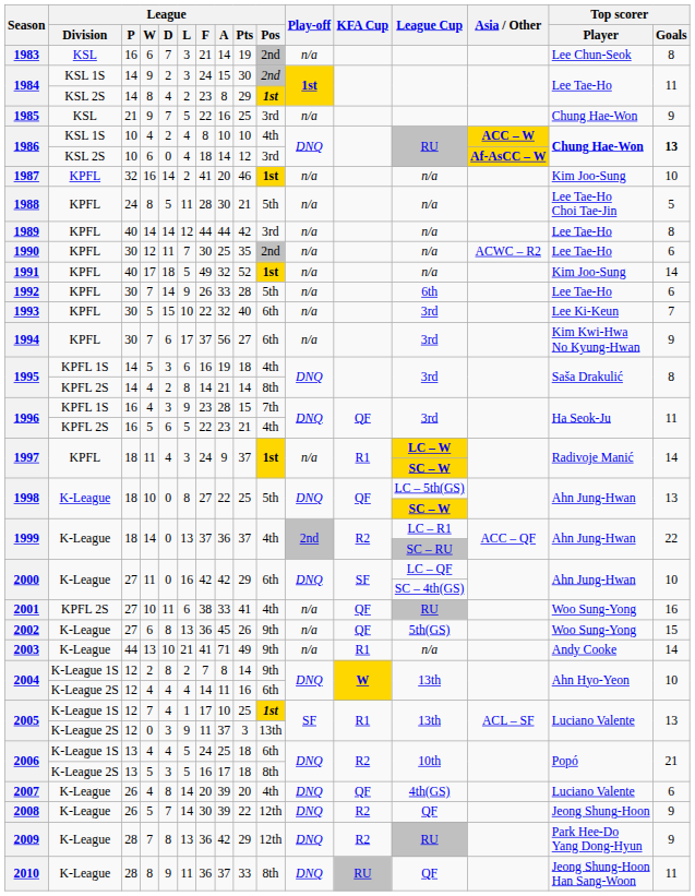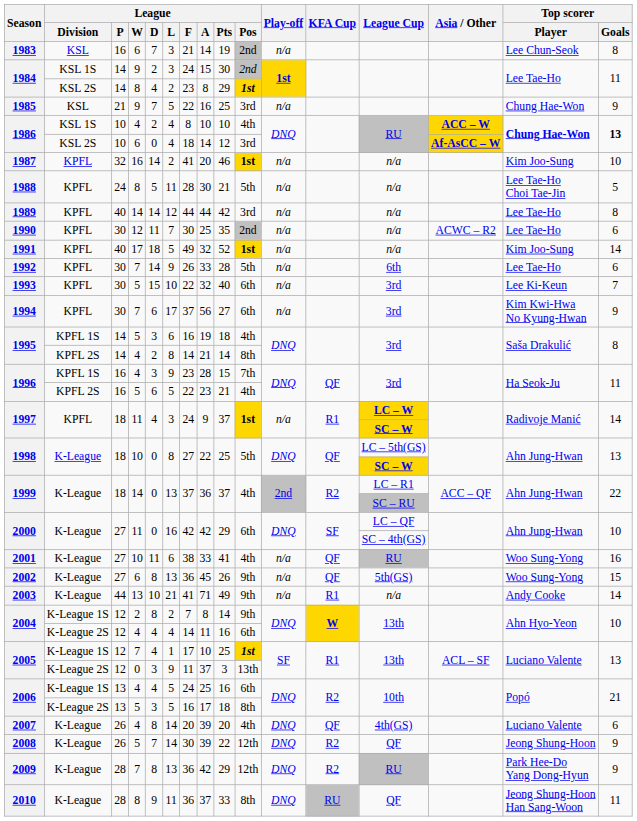 <table class="wikitable" style="text-align:center;">
 <tr>
 <th rowspan=2>Season</th>
 <th colspan=9>League</th>
 <th rowspan=2><a href='#'>Play-off</a></th>
 <th rowspan=2><a href='#'>KFA Cup</a></th>
 <th rowspan=2><a href='#'>League Cup</a></th>
 <th rowspan=2><a href='#'>Asia</a> / Other</th>
 <th colspan=2>Top scorer</th>
 </tr>
 <tr>
 <th>Division</th>
 <th>P</th>
 <th>W</th>
 <th>D</th>
 <th>L</th>
 <th>F</th>
 <th>A</th>
 <th>Pts</th>
 <th>Pos</th>
 <th>Player</th>
 <th>Goals</th>
 </tr>
 <tr>
 <th><a href='#'>1983</a></th>
 <td><a href='#'>KSL</a></td>
 <td>16</td>
 <td>6</td>
 <td>7</td>
 <td>3</td>
 <td>21</td>
 <td>14</td>
 <td>19</td>
 <td bgcolor="silver">2nd</td>
 <td><em>n/a</em></td>
 <td></td>
 <td></td>
 <td></td>
 <td align=left><a href='#'>Lee Chun-Seok</a></td>
 <td>8</td>
 </tr>
 <tr>
 <th rowspan=2><a href='#'>1984</a></th>
 <td>KSL 1S</td>
 <td>14</td>
 <td>9</td>
 <td>2</td>
 <td>3</td>
 <td>24</td>
 <td>15</td>
 <td>30</td>
 <td bgcolor="silver"><em>2nd</em></td>
 <td rowspan=2 bgcolor="gold"><strong><a href='#'>1st</a></strong></td>
 <td rowspan=2></td>
 <td rowspan=2></td>
 <td rowspan=2></td>
 <td rowspan=2 align=left><a href='#'>Lee Tae-Ho</a></td>
 <td rowspan=2>11</td>
 </tr>
 <tr>
 <td>KSL 2S</td>
 <td>14</td>
 <td>8</td>
 <td>4</td>
 <td>2</td>
 <td>23</td>
 <td>8</td>
 <td>29</td>
 <td bgcolor="gold"><strong><em>1st</em></strong></td>
 </tr>
 <tr>
 <th><a href='#'>1985</a></th>
 <td>KSL</td>
 <td>21</td>
 <td>9</td>
 <td>7</td>
 <td>5</td>
 <td>22</td>
 <td>16</td>
 <td>25</td>
 <td>3rd</td>
 <td><em>n/a</em></td>
 <td></td>
 <td></td>
 <td></td>
 <td align=left><a href='#'>Chung Hae-Won</a></td>
 <td>9</td>
 </tr>
 <tr>
 <th rowspan=2><a href='#'>1986</a></th>
 <td>KSL 1S</td>
 <td>10</td>
 <td>4</td>
 <td>2</td>
 <td>4</td>
 <td>8</td>
 <td>10</td>
 <td>10</td>
 <td>4th</td>
 <td rowspan=2><em><a href='#'>DNQ</a></em></td>
 <td rowspan=2></td>
 <td rowspan=2 bgcolor="silver"><a href='#'>RU</a></td>
 <td bgcolor="gold"><strong><a href='#'>ACC – W</a></strong></td>
 <td rowspan=2 align=left><strong><a href='#'>Chung Hae-Won</a></strong></td>
 <td rowspan=2><strong>13</strong></td>
 </tr>
 <tr>
 <td>KSL 2S</td>
 <td>10</td>
 <td>6</td>
 <td>0</td>
 <td>4</td>
 <td>18</td>
 <td>14</td>
 <td>12</td>
 <td>3rd</td>
 <td bgcolor="gold"><strong><a href='#'>Af-AsCC – W</a></strong></td>
 </tr>
 <tr>
 <th><a href='#'>1987</a></th>
 <td><a href='#'>KPFL</a></td>
 <td>32</td>
 <td>16</td>
 <td>14</td>
 <td>2</td>
 <td>41</td>
 <td>20</td>
 <td>46</td>
 <td bgcolor="gold"><strong>1st</strong></td>
 <td><em>n/a</em></td>
 <td></td>
 <td><em>n/a</em></td>
 <td></td>
 <td align=left><a href='#'>Kim Joo-Sung</a></td>
 <td>10</td>
 </tr>
 <tr>
 <th><a href='#'>1988</a></th>
 <td>KPFL</td>
 <td>24</td>
 <td>8</td>
 <td>5</td>
 <td>11</td>
 <td>28</td>
 <td>30</td>
 <td>21</td>
 <td>5th</td>
 <td><em>n/a</em></td>
 <td></td>
 <td><em>n/a</em></td>
 <td></td>
 <td align=left><a href='#'>Lee Tae-Ho</a><br><a href='#'>Choi Tae-Jin</a></td>
 <td>5</td>
 </tr>
 <tr>
 <th><a href='#'>1989</a></th>
 <td>KPFL</td>
 <td>40</td>
 <td>14</td>
 <td>14</td>
 <td>12</td>
 <td>44</td>
 <td>44</td>
 <td>42</td>
 <td>3rd</td>
 <td><em>n/a</em></td>
 <td></td>
 <td><em>n/a</em></td>
 <td></td>
 <td align=left><a href='#'>Lee Tae-Ho</a></td>
 <td>8</td>
 </tr>
 <tr>
 <th><a href='#'>1990</a></th>
 <td>KPFL</td>
 <td>30</td>
 <td>12</td>
 <td>11</td>
 <td>7</td>
 <td>30</td>
 <td>25</td>
 <td>35</td>
 <td bgcolor="silver">2nd</td>
 <td><em>n/a</em></td>
 <td></td>
 <td><em>n/a</em></td>
 <td><a href='#'>ACWC – R2</a></td>
 <td align=left><a href='#'>Lee Tae-Ho</a></td>
 <td>6</td>
 </tr>
 <tr>
 <th><a href='#'>1991</a></th>
 <td>KPFL</td>
 <td>40</td>
 <td>17</td>
 <td>18</td>
 <td>5</td>
 <td>49</td>
 <td>32</td>
 <td>52</td>
 <td bgcolor="gold"><strong>1st</strong></td>
 <td><em>n/a</em></td>
 <td></td>
 <td><em>n/a</em></td>
 <td></td>
 <td align=left><a href='#'>Kim Joo-Sung</a></td>
 <td>14</td>
 </tr>
 <tr>
 <th><a href='#'>1992</a></th>
 <td>KPFL</td>
 <td>30</td>
 <td>7</td>
 <td>14</td>
 <td>9</td>
 <td>26</td>
 <td>33</td>
 <td>28</td>
 <td>5th</td>
 <td><em>n/a</em></td>
 <td></td>
 <td><a href='#'>6th</a></td>
 <td></td>
 <td align=left><a href='#'>Lee Tae-Ho</a></td>
 <td>6</td>
 </tr>
 <tr>
 <th><a href='#'>1993</a></th>
 <td>KPFL</td>
 <td>30</td>
 <td>5</td>
 <td>15</td>
 <td>10</td>
 <td>22</td>
 <td>32</td>
 <td>40</td>
 <td>6th</td>
 <td><em>n/a</em></td>
 <td></td>
 <td><a href='#'>3rd</a></td>
 <td></td>
 <td align=left><a href='#'>Lee Ki-Keun</a></td>
 <td>7</td>
 </tr>
 <tr>
 <th><a href='#'>1994</a></th>
 <td>KPFL</td>
 <td>30</td>
 <td>7</td>
 <td>6</td>
 <td>17</td>
 <td>37</td>
 <td>56</td>
 <td>27</td>
 <td>6th</td>
 <td><em>n/a</em></td>
 <td></td>
 <td><a href='#'>3rd</a></td>
 <td></td>
 <td align=left><a href='#'>Kim Kwi-Hwa</a><br><a href='#'>No Kyung-Hwan</a></td>
 <td>9</td>
 </tr>
 <tr>
 <th rowspan=2><a href='#'>1995</a></th>
 <td>KPFL 1S</td>
 <td>14</td>
 <td>5</td>
 <td>3</td>
 <td>6</td>
 <td>16</td>
 <td>19</td>
 <td>18</td>
 <td>4th</td>
 <td rowspan=2><em><a href='#'>DNQ</a></em></td>
 <td rowspan=2></td>
 <td rowspan=2><a href='#'>3rd</a></td>
 <td rowspan=2></td>
 <td rowspan=2 align=left><a href='#'>Saša Drakulić</a></td>
 <td rowspan=2>8</td>
 </tr>
 <tr>
 <td>KPFL 2S</td>
 <td>14</td>
 <td>4</td>
 <td>2</td>
 <td>8</td>
 <td>14</td>
 <td>21</td>
 <td>14</td>
 <td>8th</td>
 </tr>
 <tr>
 <th rowspan=2><a href='#'>1996</a></th>
 <td>KPFL 1S</td>
 <td>16</td>
 <td>4</td>
 <td>3</td>
 <td>9</td>
 <td>23</td>
 <td>28</td>
 <td>15</td>
 <td>7th</td>
 <td rowspan=2><em><a href='#'>DNQ</a></em></td>
 <td rowspan=2><a href='#'>QF</a></td>
 <td rowspan=2><a href='#'>3rd</a></td>
 <td rowspan=2></td>
 <td rowspan=2 align=left><a href='#'>Ha Seok-Ju</a></td>
 <td rowspan=2>11</td>
 </tr>
 <tr>
 <td>KPFL 2S</td>
 <td>16</td>
 <td>5</td>
 <td>6</td>
 <td>5</td>
 <td>22</td>
 <td>23</td>
 <td>21</td>
 <td>4th</td>
 </tr>
 <tr>
 <th rowspan=2><a href='#'>1997</a></th>
 <td rowspan=2>KPFL</td>
 <td rowspan=2>18</td>
 <td rowspan=2>11</td>
 <td rowspan=2>4</td>
 <td rowspan=2>3</td>
 <td rowspan=2>24</td>
 <td rowspan=2>9</td>
 <td rowspan=2>37</td>
 <td rowspan=2 bgcolor="gold"><strong>1st</strong></td>
 <td rowspan=2><em>n/a</em></td>
 <td rowspan=2><a href='#'>R1</a></td>
 <td bgcolor="gold"><strong><a href='#'>LC – W</a></strong></td>
 <td rowspan=2></td>
 <td rowspan=2 align=left><a href='#'>Radivoje Manić</a></td>
 <td rowspan=2>14</td>
 </tr>
 <tr>
 <td bgcolor="gold"><strong><a href='#'>SC – W</a></strong></td>
 </tr>
 <tr>
 <th rowspan=2><a href='#'>1998</a></th>
 <td rowspan=2><a href='#'>K-League</a></td>
 <td rowspan=2>18</td>
 <td rowspan=2>10</td>
 <td rowspan=2>0</td>
 <td rowspan=2>8</td>
 <td rowspan=2>27</td>
 <td rowspan=2>22</td>
 <td rowspan=2>25</td>
 <td rowspan=2>5th</td>
 <td rowspan=2><em><a href='#'>DNQ</a></em></td>
 <td rowspan=2><a href='#'>QF</a></td>
 <td><a href='#'>LC – 5th(GS)</a></td>
 <td rowspan=2></td>
 <td rowspan=2 align=left><a href='#'>Ahn Jung-Hwan</a></td>
 <td rowspan=2>13</td>
 </tr>
 <tr>
 <td bgcolor="gold"><strong><a href='#'>SC – W</a></strong></td>
 </tr>
 <tr>
 <th rowspan=2><a href='#'>1999</a></th>
 <td rowspan=2>K-League</td>
 <td rowspan=2>18</td>
 <td rowspan=2>14</td>
 <td rowspan=2>0</td>
 <td rowspan=2>13</td>
 <td rowspan=2>37</td>
 <td rowspan=2>36</td>
 <td rowspan=2>37</td>
 <td rowspan=2>4th</td>
 <td rowspan=2 bgcolor="silver"><a href='#'>2nd</a></td>
 <td rowspan=2><a href='#'>R2</a></td>
 <td><a href='#'>LC – R1</a></td>
 <td rowspan=2><a href='#'>ACC – QF</a></td>
 <td rowspan=2 align=left><a href='#'>Ahn Jung-Hwan</a></td>
 <td rowspan=2>22</td>
 </tr>
 <tr>
 <td bgcolor="silver"><a href='#'>SC – RU</a></td>
 </tr>
 <tr>
 <th rowspan=2><a href='#'>2000</a></th>
 <td rowspan=2>K-League</td>
 <td rowspan=2>27</td>
 <td rowspan=2>11</td>
 <td rowspan=2>0</td>
 <td rowspan=2>16</td>
 <td rowspan=2>42</td>
 <td rowspan=2>42</td>
 <td rowspan=2>29</td>
 <td rowspan=2>6th</td>
 <td rowspan=2><em><a href='#'>DNQ</a></em></td>
 <td rowspan=2><a href='#'>SF</a></td>
 <td><a href='#'>LC – QF</a></td>
 <td rowspan=2></td>
 <td rowspan=2 align=left><a href='#'>Ahn Jung-Hwan</a></td>
 <td rowspan=2>10</td>
 </tr>
 <tr>
 <td><a href='#'>SC – 4th(GS)</a></td>
 </tr>
 <tr>
 <th><a href='#'>2001</a></th>
-<td>KPFL 2S</td>
+<td>K-League</td>
 <td>27</td>
 <td>10</td>
 <td>11</td>
 <td>6</td>
 <td>38</td>
 <td>33</td>
 <td>41</td>
 <td>4th</td>
 <td><em>n/a</em></td>
 <td><a href='#'>QF</a></td>
 <td bgcolor="silver"><a href='#'>RU</a></td>
 <td></td>
 <td align=left><a href='#'>Woo Sung-Yong</a></td>
 <td>16</td>
 </tr>
 <tr>
 <th><a href='#'>2002</a></th>
 <td>K-League</td>
 <td>27</td>
 <td>6</td>
 <td>8</td>
 <td>13</td>
 <td>36</td>
 <td>45</td>
 <td>26</td>
 <td>9th</td>
 <td><em>n/a</em></td>
 <td><a href='#'>QF</a></td>
 <td><a href='#'>5th(GS)</a></td>
 <td></td>
 <td align=left><a href='#'>Woo Sung-Yong</a></td>
 <td>15</td>
 </tr>
 <tr>
 <th><a href='#'>2003</a></th>
 <td>K-League</td>
 <td>44</td>
 <td>13</td>
 <td>10</td>
 <td>21</td>
 <td>41</td>
 <td>71</td>
 <td>49</td>
 <td>9th</td>
 <td><em>n/a</em></td>
 <td><a href='#'>R1</a></td>
 <td><em>n/a</em></td>
 <td></td>
 <td align=left><a href='#'>Andy Cooke</a></td>
 <td>14</td>
 </tr>
 <tr>
 <th rowspan=2><a href='#'>2004</a></th>
 <td>K-League 1S</td>
 <td>12</td>
 <td>2</td>
 <td>8</td>
 <td>2</td>
 <td>7</td>
 <td>8</td>
 <td>14</td>
 <td>9th</td>
 <td rowspan=2><em><a href='#'>DNQ</a></em></td>
 <td rowspan=2 bgcolor="gold"><strong><a href='#'>W</a></strong></td>
 <td rowspan=2><a href='#'>13th</a></td>
 <td rowspan=2></td>
 <td rowspan=2 align=left><a href='#'>Ahn Hyo-Yeon</a></td>
 <td rowspan=2>10</td>
 </tr>
 <tr>
 <td>K-League 2S</td>
 <td>12</td>
 <td>4</td>
 <td>4</td>
 <td>4</td>
 <td>14</td>
 <td>11</td>
 <td>16</td>
 <td>6th</td>
 </tr>
 <tr>
 <th rowspan=2><a href='#'>2005</a></th>
 <td>K-League 1S</td>
 <td>12</td>
 <td>7</td>
 <td>4</td>
 <td>1</td>
 <td>17</td>
 <td>10</td>
 <td>25</td>
 <td bgcolor="gold"><strong><em>1st</em></strong></td>
 <td rowspan=2><a href='#'>SF</a></td>
 <td rowspan=2><a href='#'>R1</a></td>
 <td rowspan=2><a href='#'>13th</a></td>
 <td rowspan=2><a href='#'>ACL – SF</a></td>
 <td rowspan=2 align=left><a href='#'>Luciano Valente</a></td>
 <td rowspan=2>13</td>
 </tr>
 <tr>
 <td>K-League 2S</td>
 <td>12</td>
 <td>0</td>
 <td>3</td>
 <td>9</td>
 <td>11</td>
 <td>37</td>
 <td>3</td>
 <td>13th</td>
 </tr>
 <tr>
 <th rowspan=2><a href='#'>2006</a></th>
 <td>K-League 1S</td>
 <td>13</td>
 <td>4</td>
 <td>4</td>
 <td>5</td>
 <td>24</td>
 <td>25</td>
-<td>18</td>
+<td>16</td>
 <td>6th</td>
 <td rowspan=2><em><a href='#'>DNQ</a></em></td>
 <td rowspan=2><a href='#'>R2</a></td>
 <td rowspan=2><a href='#'>10th</a></td>
 <td rowspan=2></td>
 <td rowspan=2 align=left><a href='#'>Popó</a></td>
 <td rowspan=2>21</td>
 </tr>
 <tr>
 <td>K-League 2S</td>
 <td>13</td>
 <td>5</td>
 <td>3</td>
 <td>5</td>
 <td>16</td>
 <td>17</td>
 <td>18</td>
 <td>8th</td>
 </tr>
 <tr>
 <th><a href='#'>2007</a></th>
 <td>K-League</td>
 <td>26</td>
 <td>4</td>
 <td>8</td>
 <td>14</td>
 <td>20</td>
 <td>39</td>
 <td>20</td>
 <td>4th</td>
 <td><em><a href='#'>DNQ</a></em></td>
 <td><a href='#'>QF</a></td>
 <td><a href='#'>4th(GS)</a></td>
 <td></td>
 <td align=left><a href='#'>Luciano Valente</a></td>
 <td>6</td>
 </tr>
 <tr>
 <th><a href='#'>2008</a></th>
 <td>K-League</td>
 <td>26</td>
 <td>5</td>
 <td>7</td>
 <td>14</td>
 <td>30</td>
 <td>39</td>
 <td>22</td>
 <td>12th</td>
 <td><em><a href='#'>DNQ</a></em></td>
 <td><a href='#'>R2</a></td>
 <td><a href='#'>QF</a></td>
 <td></td>
 <td align=left><a href='#'>Jeong Shung-Hoon</a></td>
 <td>9</td>
 </tr>
 <tr>
 <th><a href='#'>2009</a></th>
 <td>K-League</td>
 <td>28</td>
 <td>7</td>
 <td>8</td>
 <td>13</td>
 <td>36</td>
 <td>42</td>
 <td>29</td>
 <td>12th</td>
 <td><em><a href='#'>DNQ</a></em></td>
 <td><a href='#'>R2</a></td>
 <td bgcolor="silver"><a href='#'>RU</a></td>
 <td></td>
 <td align=left><a href='#'>Park Hee-Do</a><br><a href='#'>Yang Dong-Hyun</a></td>
 <td>9</td>
 </tr>
 <tr>
 <th><a href='#'>2010</a></th>
 <td>K-League</td>
 <td>28</td>
 <td>8</td>
 <td>9</td>
 <td>11</td>
 <td>36</td>
 <td>37</td>
 <td>33</td>
 <td>8th</td>
 <td><em><a href='#'>DNQ</a></em></td>
 <td bgcolor="silver"><a href='#'>RU</a></td>
 <td><a href='#'>QF</a></td>
 <td></td>
 <td align=left><a href='#'>Jeong Shung-Hoon</a><br><a href='#'>Han Sang-Woon</a></td>
 <td>11</td>
 </tr>
 </table>
